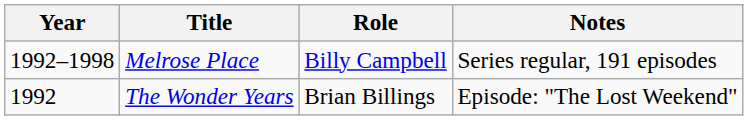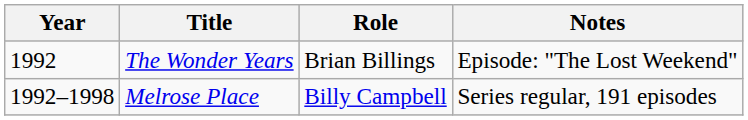 <table class="wikitable sortable">
 <tr>
 <th>Year</th>
 <th>Title</th>
 <th>Role</th>
 <th class="unsortable">Notes</th>
 </tr>
 <tr>
+<td>1992</td>
+<td><em><a href='#'>The Wonder Years </a></em></td>
+<td>Brian Billings</td>
+<td>Episode: "The Lost Weekend"</td>
+</tr>
+<tr>
 <td>1992–1998</td>
 <td><em><a href='#'>Melrose Place</a></em></td>
 <td><a href='#'>Billy Campbell</a></td>
 <td>Series regular, 191 episodes</td>
 </tr>
-<tr>
-<td>1992</td>
-<td><em><a href='#'>The Wonder Years </a></em></td>
-<td>Brian Billings</td>
-<td>Episode: "The Lost Weekend"</td>
-</tr>
 </table>
